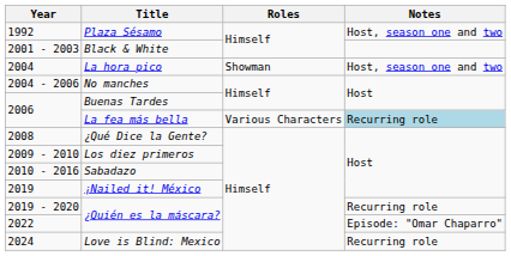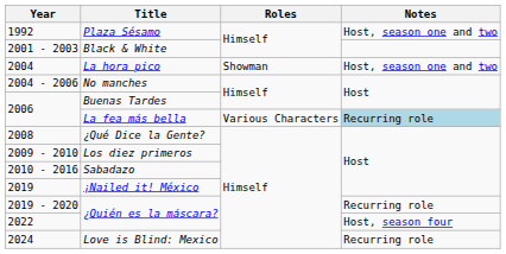 <table class="wikitable sortable">
 <tr>
 <th>Year</th>
 <th>Title</th>
 <th>Roles</th>
 <th>Notes</th>
 </tr>
 <tr>
 <td>1992</td>
 <td><em><a href='#'>Plaza Sésamo</a></em></td>
 <td rowspan="2">Himself</td>
 <td>Host, <a href='#'>season one</a> and <a href='#'>two</a></td>
 </tr>
 <tr>
 <td>2001 - 2003</td>
 <td><em>Black & White</em></td>
 <td></td>
 </tr>
 <tr>
 <td>2004</td>
 <td><em><a href='#'>La hora pico</a></em></td>
 <td>Showman</td>
 <td>Host, <a href='#'>season one</a> and <a href='#'>two</a></td>
 </tr>
 <tr>
 <td>2004 - 2006</td>
 <td><em>No manches</em></td>
 <td rowspan="2">Himself</td>
 <td rowspan="2">Host</td>
 </tr>
 <tr>
 <td rowspan="2">2006</td>
 <td><em>Buenas Tardes</em></td>
 </tr>
 <tr>
 <td><em><a href='#'>La fea más bella</a></em></td>
 <td>Various Characters</td>
 <td style="background: lightblue;">Recurring role</td>
 </tr>
 <tr>
 <td>2008</td>
 <td><em>¿Qué Dice la Gente?</em></td>
 <td rowspan="7">Himself</td>
 <td rowspan="4">Host</td>
 </tr>
 <tr>
 <td>2009 - 2010</td>
 <td><em>Los diez primeros</em></td>
 </tr>
 <tr>
 <td>2010 - 2016</td>
 <td><em>Sabadazo</em></td>
 </tr>
 <tr>
 <td>2019</td>
 <td><em><a href='#'>¡Nailed it! México</a></em></td>
 </tr>
 <tr>
 <td>2019 - 2020</td>
 <td rowspan="2"><em><a href='#'>¿Quién es la máscara?</a></em></td>
 <td>Recurring role</td>
 </tr>
 <tr>
 <td>2022</td>
-<td>Episode: "Omar Chaparro"</td>
+<td>Host, <a href='#'>season four</a></td>
 </tr>
 <tr>
 <td>2024</td>
 <td><em>Love is Blind: Mexico</em></td>
 <td>Recurring role</td>
 </tr>
 </table>
